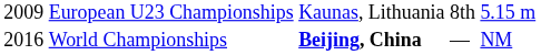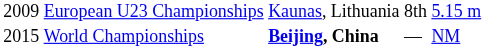 <table>
 <tr>
 <td>2009</td>
 <td><a href='#'>European U23 Championships</a></td>
 <td><a href='#'>Kaunas</a>, Lithuania</td>
 <td>8th</td>
 <td><a href='#'>5.15 m</a></td>
 </tr>
 <tr>
-<td>2016</td>
+<td>2015</td>
 <td><a href='#'>World Championships</a></td>
 <td><strong><a href='#'>Beijing</a>, China</strong></td>
 <td>—</td>
 <td><a href='#'>NM</a></td>
 </tr>
 </table>
